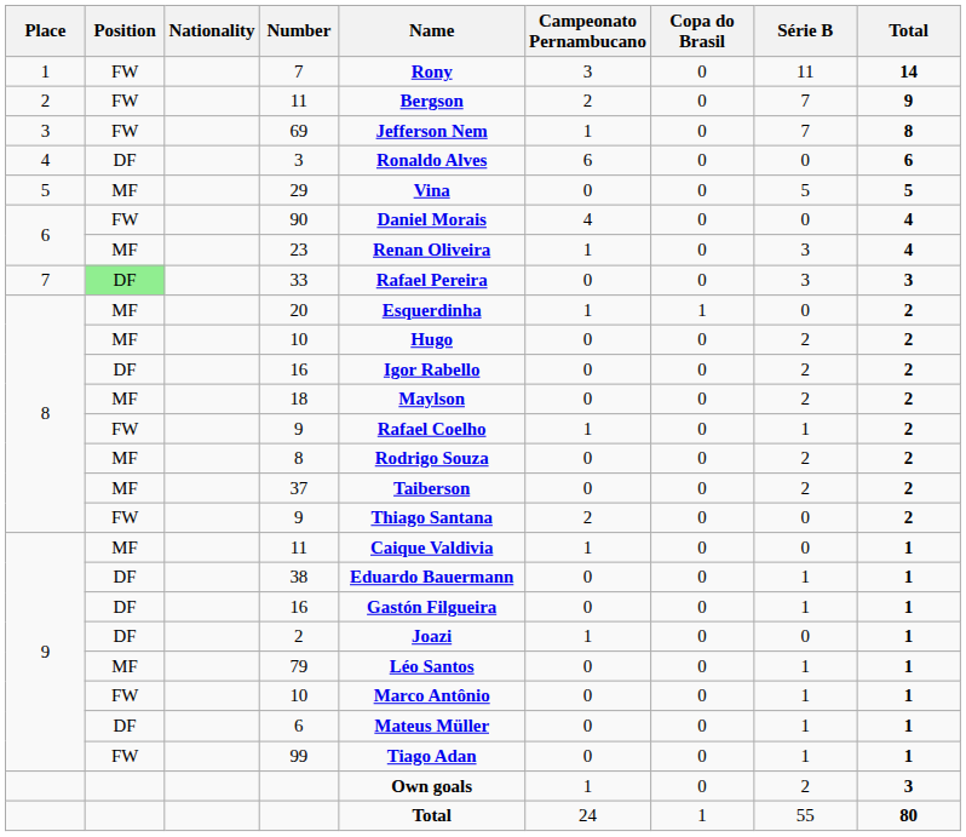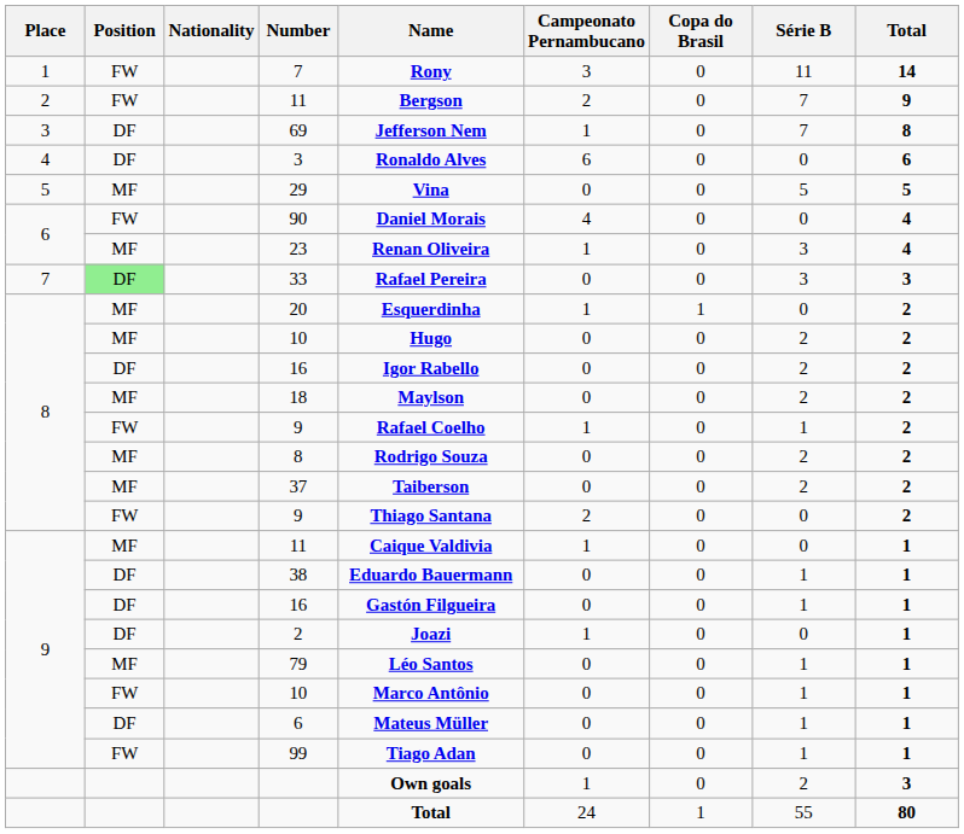 <table class="wikitable" style="font-size: 95%; text-align: center;">
 <tr>
 <th width=60>Place</th>
 <th width=60>Position</th>
 <th width=60>Nationality</th>
 <th width=60>Number</th>
 <th width=150>Name</th>
 <th width=80>Campeonato Pernambucano</th>
 <th width=80>Copa do Brasil</th>
 <th width=80>Série B</th>
 <th width=80>Total</th>
 </tr>
 <tr>
 <td>1</td>
 <td>FW</td>
 <td></td>
 <td>7</td>
 <td><strong><a href='#'>Rony</a></strong></td>
 <td>3</td>
 <td>0</td>
 <td>11</td>
 <td><strong>14</strong></td>
 </tr>
 <tr>
 <td>2</td>
 <td>FW</td>
 <td></td>
 <td>11</td>
 <td><strong><a href='#'>Bergson</a></strong></td>
 <td>2</td>
 <td>0</td>
 <td>7</td>
 <td><strong>9</strong></td>
 </tr>
 <tr>
 <td>3</td>
-<td>FW</td>
+<td>DF</td>
 <td></td>
 <td>69</td>
 <td><strong><a href='#'>Jefferson Nem</a></strong></td>
 <td>1</td>
 <td>0</td>
 <td>7</td>
 <td><strong>8</strong></td>
 </tr>
 <tr>
 <td>4</td>
 <td>DF</td>
 <td></td>
 <td>3</td>
 <td><strong><a href='#'>Ronaldo Alves</a></strong></td>
 <td>6</td>
 <td>0</td>
 <td>0</td>
 <td><strong>6</strong></td>
 </tr>
 <tr>
 <td>5</td>
 <td>MF</td>
 <td></td>
 <td>29</td>
 <td><strong><a href='#'>Vina</a></strong></td>
 <td>0</td>
 <td>0</td>
 <td>5</td>
 <td><strong>5</strong></td>
 </tr>
 <tr>
 <td rowspan="2">6</td>
 <td>FW</td>
 <td></td>
 <td>90</td>
 <td><strong><a href='#'>Daniel Morais</a></strong></td>
 <td>4</td>
 <td>0</td>
 <td>0</td>
 <td><strong>4</strong></td>
 </tr>
 <tr>
 <td>MF</td>
 <td></td>
 <td>23</td>
 <td><strong><a href='#'>Renan Oliveira</a></strong></td>
 <td>1</td>
 <td>0</td>
 <td>3</td>
 <td><strong>4</strong></td>
 </tr>
 <tr>
 <td>7</td>
 <td style="background: lightgreen;">DF</td>
 <td></td>
 <td>33</td>
 <td><strong><a href='#'>Rafael Pereira</a></strong></td>
 <td>0</td>
 <td>0</td>
 <td>3</td>
 <td><strong>3</strong></td>
 </tr>
 <tr>
 <td rowspan="8">8</td>
 <td>MF</td>
 <td></td>
 <td>20</td>
 <td><strong><a href='#'>Esquerdinha</a></strong></td>
 <td>1</td>
 <td>1</td>
 <td>0</td>
 <td><strong>2</strong></td>
 </tr>
 <tr>
 <td>MF</td>
 <td></td>
 <td>10</td>
 <td><strong><a href='#'>Hugo</a></strong></td>
 <td>0</td>
 <td>0</td>
 <td>2</td>
 <td><strong>2</strong></td>
 </tr>
 <tr>
 <td>DF</td>
 <td></td>
 <td>16</td>
 <td><strong><a href='#'>Igor Rabello</a></strong></td>
 <td>0</td>
 <td>0</td>
 <td>2</td>
 <td><strong>2</strong></td>
 </tr>
 <tr>
 <td>MF</td>
 <td></td>
 <td>18</td>
 <td><strong><a href='#'>Maylson</a></strong></td>
 <td>0</td>
 <td>0</td>
 <td>2</td>
 <td><strong>2</strong></td>
 </tr>
 <tr>
 <td>FW</td>
 <td></td>
 <td>9</td>
 <td><strong><a href='#'>Rafael Coelho</a></strong></td>
 <td>1</td>
 <td>0</td>
 <td>1</td>
 <td><strong>2</strong></td>
 </tr>
 <tr>
 <td>MF</td>
 <td></td>
 <td>8</td>
 <td><strong><a href='#'>Rodrigo Souza</a></strong></td>
 <td>0</td>
 <td>0</td>
 <td>2</td>
 <td><strong>2</strong></td>
 </tr>
 <tr>
 <td>MF</td>
 <td></td>
 <td>37</td>
 <td><strong><a href='#'>Taiberson</a></strong></td>
 <td>0</td>
 <td>0</td>
 <td>2</td>
 <td><strong>2</strong></td>
 </tr>
 <tr>
 <td>FW</td>
 <td></td>
 <td>9</td>
 <td><strong><a href='#'>Thiago Santana</a></strong></td>
 <td>2</td>
 <td>0</td>
 <td>0</td>
 <td><strong>2</strong></td>
 </tr>
 <tr>
 <td rowspan="8">9</td>
 <td>MF</td>
 <td></td>
 <td>11</td>
 <td><strong><a href='#'>Caique Valdivia</a></strong></td>
 <td>1</td>
 <td>0</td>
 <td>0</td>
 <td><strong>1</strong></td>
 </tr>
 <tr>
 <td>DF</td>
 <td></td>
 <td>38</td>
 <td><strong><a href='#'>Eduardo Bauermann</a></strong></td>
 <td>0</td>
 <td>0</td>
 <td>1</td>
 <td><strong>1</strong></td>
 </tr>
 <tr>
 <td>DF</td>
 <td></td>
 <td>16</td>
 <td><strong><a href='#'>Gastón Filgueira</a></strong></td>
 <td>0</td>
 <td>0</td>
 <td>1</td>
 <td><strong>1</strong></td>
 </tr>
 <tr>
 <td>DF</td>
 <td></td>
 <td>2</td>
 <td><strong><a href='#'>Joazi</a></strong></td>
 <td>1</td>
 <td>0</td>
 <td>0</td>
 <td><strong>1</strong></td>
 </tr>
 <tr>
 <td>MF</td>
 <td></td>
 <td>79</td>
 <td><strong><a href='#'>Léo Santos</a></strong></td>
 <td>0</td>
 <td>0</td>
 <td>1</td>
 <td><strong>1</strong></td>
 </tr>
 <tr>
 <td>FW</td>
 <td></td>
 <td>10</td>
 <td><strong><a href='#'>Marco Antônio</a></strong></td>
 <td>0</td>
 <td>0</td>
 <td>1</td>
 <td><strong>1</strong></td>
 </tr>
 <tr>
 <td>DF</td>
 <td></td>
 <td>6</td>
 <td><strong><a href='#'>Mateus Müller</a></strong></td>
 <td>0</td>
 <td>0</td>
 <td>1</td>
 <td><strong>1</strong></td>
 </tr>
 <tr>
 <td>FW</td>
 <td></td>
 <td>99</td>
 <td><strong><a href='#'>Tiago Adan</a></strong></td>
 <td>0</td>
 <td>0</td>
 <td>1</td>
 <td><strong>1</strong></td>
 </tr>
 <tr>
 <td></td>
 <td></td>
 <td></td>
 <td></td>
 <td><strong>Own goals</strong></td>
 <td>1</td>
 <td>0</td>
 <td>2</td>
 <td><strong>3</strong></td>
 </tr>
 <tr>
 <td></td>
 <td></td>
 <td></td>
 <td></td>
 <td><strong>Total</strong></td>
 <td>24</td>
 <td>1</td>
 <td>55</td>
 <td><strong>80</strong></td>
 </tr>
 </table>
